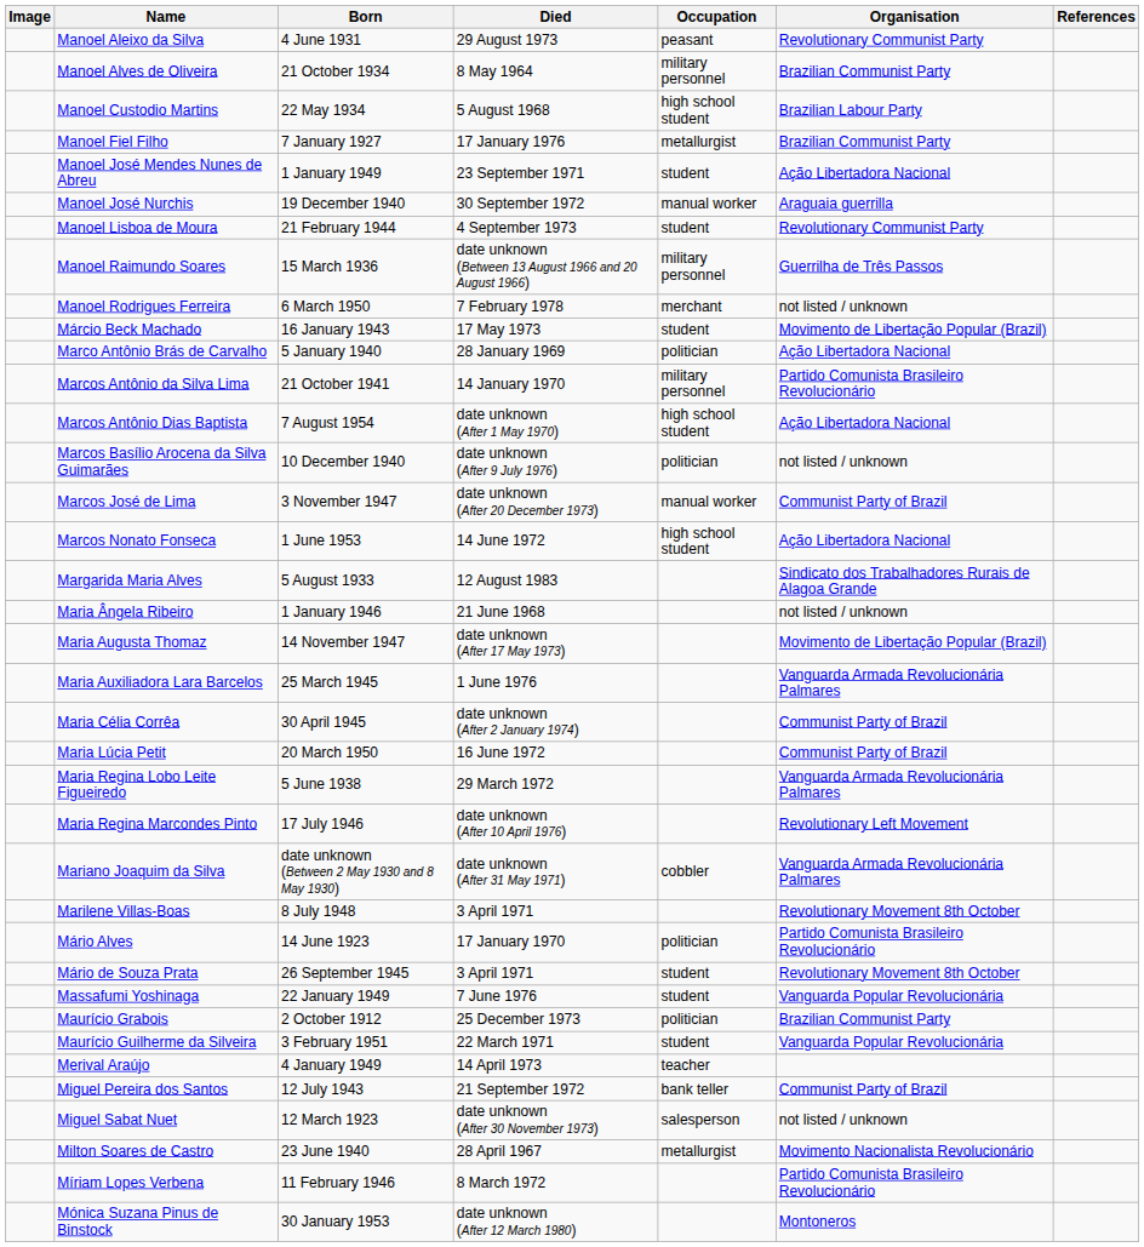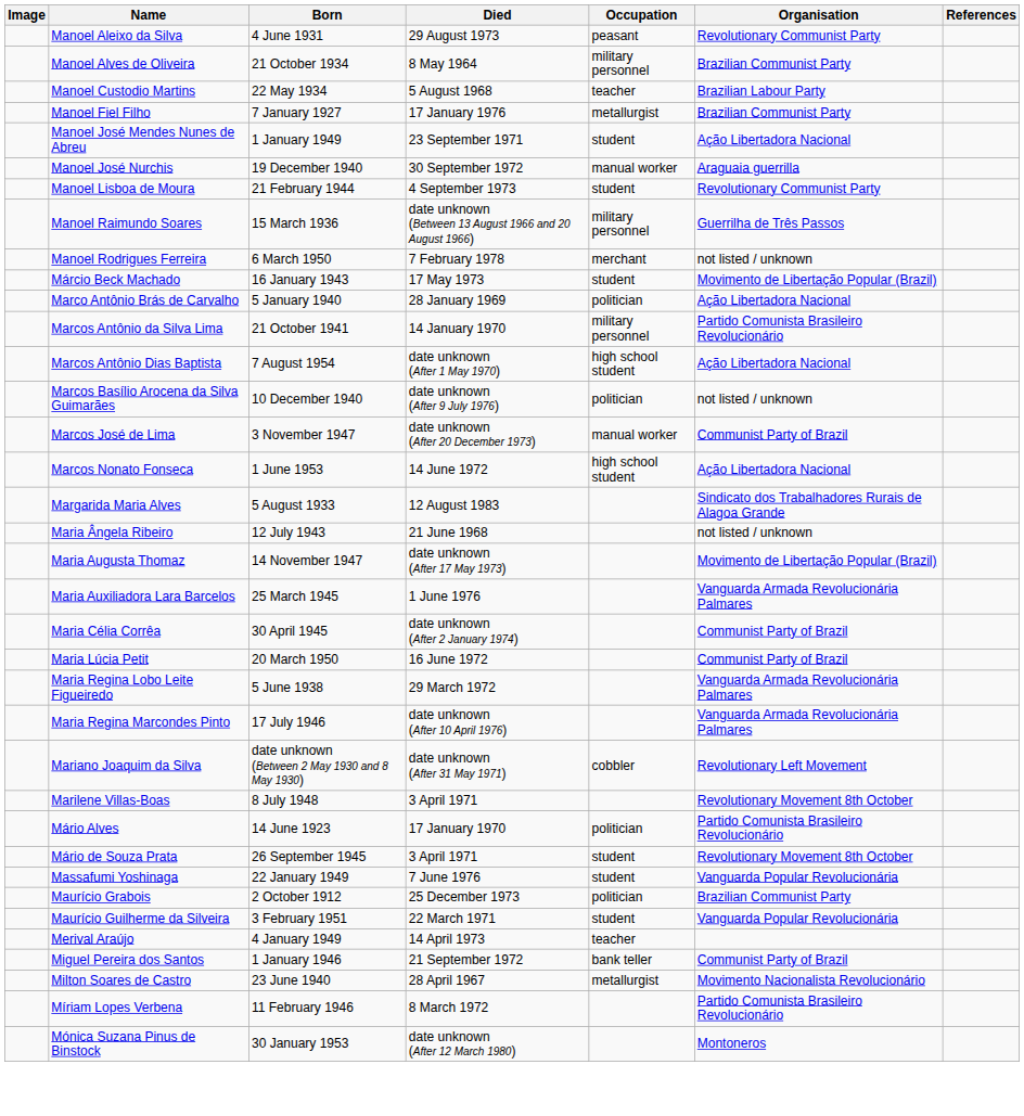 <table class='wikitable sortable'>
 <tr>
 <th>Image</th>
 <th>Name</th>
 <th>Born</th>
 <th>Died</th>
 <th>Occupation</th>
 <th>Organisation</th>
 <th>References</th>
 </tr>
 <tr>
 <td></td>
 <td><a href='#'>Manoel Aleixo da Silva</a></td>
 <td>4 June 1931</td>
 <td>29 August 1973</td>
 <td>peasant</td>
 <td><a href='#'>Revolutionary Communist Party</a></td>
 <td></td>
 </tr>
 <tr>
 <td></td>
 <td><a href='#'>Manoel Alves de Oliveira</a></td>
 <td>21 October 1934</td>
 <td>8 May 1964</td>
 <td>military personnel</td>
 <td><a href='#'>Brazilian Communist Party</a></td>
 <td></td>
 </tr>
 <tr>
 <td></td>
 <td><a href='#'>Manoel Custodio Martins</a></td>
 <td>22 May 1934</td>
 <td>5 August 1968</td>
-<td>high school student</td>
+<td>teacher</td>
 <td><a href='#'>Brazilian Labour Party</a></td>
 <td></td>
 </tr>
 <tr>
 <td></td>
 <td><a href='#'>Manoel Fiel Filho</a></td>
 <td>7 January 1927</td>
 <td>17 January 1976</td>
 <td>metallurgist</td>
 <td><a href='#'>Brazilian Communist Party</a></td>
 <td></td>
 </tr>
 <tr>
 <td></td>
 <td><a href='#'>Manoel José Mendes Nunes de Abreu</a></td>
 <td>1 January 1949</td>
 <td>23 September 1971</td>
 <td>student</td>
 <td><a href='#'>Ação Libertadora Nacional</a></td>
 <td></td>
 </tr>
 <tr>
 <td></td>
 <td><a href='#'>Manoel José Nurchis</a></td>
 <td>19 December 1940</td>
 <td>30 September 1972</td>
 <td>manual worker</td>
 <td><a href='#'>Araguaia guerrilla</a></td>
 <td></td>
 </tr>
 <tr>
 <td></td>
 <td><a href='#'>Manoel Lisboa de Moura</a></td>
 <td>21 February 1944</td>
 <td>4 September 1973</td>
 <td>student</td>
 <td><a href='#'>Revolutionary Communist Party</a></td>
 <td></td>
 </tr>
 <tr>
 <td></td>
 <td><a href='#'>Manoel Raimundo Soares</a></td>
 <td>15 March 1936</td>
 <td>date unknown<br>(<small><em>Between 13 August 1966 and 20 August 1966</em></small>)</td>
 <td>military personnel</td>
 <td><a href='#'>Guerrilha de Três Passos</a></td>
 <td></td>
 </tr>
 <tr>
 <td></td>
 <td><a href='#'>Manoel Rodrigues Ferreira</a></td>
 <td>6 March 1950</td>
 <td>7 February 1978</td>
 <td>merchant</td>
 <td>not listed / unknown</td>
 <td></td>
 </tr>
 <tr>
 <td></td>
 <td><a href='#'>Márcio Beck Machado</a></td>
 <td>16 January 1943</td>
 <td>17 May 1973</td>
 <td>student</td>
 <td><a href='#'>Movimento de Libertação Popular (Brazil)</a></td>
 <td></td>
 </tr>
 <tr>
 <td></td>
 <td><a href='#'>Marco Antônio Brás de Carvalho</a></td>
 <td>5 January 1940</td>
 <td>28 January 1969</td>
 <td>politician</td>
 <td><a href='#'>Ação Libertadora Nacional</a></td>
 <td></td>
 </tr>
 <tr>
 <td></td>
 <td><a href='#'>Marcos Antônio da Silva Lima</a></td>
 <td>21 October 1941</td>
 <td>14 January 1970</td>
 <td>military personnel</td>
 <td><a href='#'>Partido Comunista Brasileiro Revolucionário</a></td>
 <td></td>
 </tr>
 <tr>
 <td></td>
 <td><a href='#'>Marcos Antônio Dias Baptista</a></td>
 <td>7 August 1954</td>
 <td>date unknown<br>(<small><em>After 1 May 1970</em></small>)</td>
 <td>high school student</td>
 <td><a href='#'>Ação Libertadora Nacional</a></td>
 <td></td>
 </tr>
 <tr>
 <td></td>
 <td><a href='#'>Marcos Basílio Arocena da Silva Guimarães</a></td>
 <td>10 December 1940</td>
 <td>date unknown<br>(<small><em>After 9 July 1976</em></small>)</td>
 <td>politician</td>
 <td>not listed / unknown</td>
 <td></td>
 </tr>
 <tr>
 <td></td>
 <td><a href='#'>Marcos José de Lima</a></td>
 <td>3 November 1947</td>
 <td>date unknown<br>(<small><em>After 20 December 1973</em></small>)</td>
 <td>manual worker</td>
 <td><a href='#'>Communist Party of Brazil</a></td>
 <td></td>
 </tr>
 <tr>
 <td></td>
 <td><a href='#'>Marcos Nonato Fonseca</a></td>
 <td>1 June 1953</td>
 <td>14 June 1972</td>
 <td>high school student</td>
 <td><a href='#'>Ação Libertadora Nacional</a></td>
 <td></td>
 </tr>
 <tr>
 <td></td>
 <td><a href='#'>Margarida Maria Alves</a></td>
 <td>5 August 1933</td>
 <td>12 August 1983</td>
 <td></td>
 <td><a href='#'>Sindicato dos Trabalhadores Rurais de Alagoa Grande</a></td>
 <td></td>
 </tr>
 <tr>
 <td></td>
 <td><a href='#'>Maria Ângela Ribeiro</a></td>
-<td>1 January 1946</td>
+<td>12 July 1943</td>
 <td>21 June 1968</td>
 <td></td>
 <td>not listed / unknown</td>
 <td></td>
 </tr>
 <tr>
 <td></td>
 <td><a href='#'>Maria Augusta Thomaz</a></td>
 <td>14 November 1947</td>
 <td>date unknown<br>(<small><em>After 17 May 1973</em></small>)</td>
 <td></td>
 <td><a href='#'>Movimento de Libertação Popular (Brazil)</a></td>
 <td></td>
 </tr>
 <tr>
 <td></td>
 <td><a href='#'>Maria Auxiliadora Lara Barcelos</a></td>
 <td>25 March 1945</td>
 <td>1 June 1976</td>
 <td></td>
 <td><a href='#'>Vanguarda Armada Revolucionária Palmares</a></td>
 <td></td>
 </tr>
 <tr>
 <td></td>
 <td><a href='#'>Maria Célia Corrêa</a></td>
 <td>30 April 1945</td>
 <td>date unknown<br>(<small><em>After 2 January 1974</em></small>)</td>
 <td></td>
 <td><a href='#'>Communist Party of Brazil</a></td>
 <td></td>
 </tr>
 <tr>
 <td></td>
 <td><a href='#'>Maria Lúcia Petit</a></td>
 <td>20 March 1950</td>
 <td>16 June 1972</td>
 <td></td>
 <td><a href='#'>Communist Party of Brazil</a></td>
 <td></td>
 </tr>
 <tr>
 <td></td>
 <td><a href='#'>Maria Regina Lobo Leite Figueiredo</a></td>
 <td>5 June 1938</td>
 <td>29 March 1972</td>
 <td></td>
 <td><a href='#'>Vanguarda Armada Revolucionária Palmares</a></td>
 <td></td>
 </tr>
 <tr>
 <td></td>
 <td><a href='#'>Maria Regina Marcondes Pinto</a></td>
 <td>17 July 1946</td>
 <td>date unknown<br>(<small><em>After 10 April 1976</em></small>)</td>
 <td></td>
-<td><a href='#'>Revolutionary Left Movement</a></td>
+<td><a href='#'>Vanguarda Armada Revolucionária Palmares</a></td>
 <td></td>
 </tr>
 <tr>
 <td></td>
 <td><a href='#'>Mariano Joaquim da Silva</a></td>
 <td>date unknown<br>(<small><em>Between 2 May 1930 and 8 May 1930</em></small>)</td>
 <td>date unknown<br>(<small><em>After 31 May 1971</em></small>)</td>
 <td>cobbler</td>
-<td><a href='#'>Vanguarda Armada Revolucionária Palmares</a></td>
+<td><a href='#'>Revolutionary Left Movement</a></td>
 <td></td>
 </tr>
 <tr>
 <td></td>
 <td><a href='#'>Marilene Villas-Boas</a></td>
 <td>8 July 1948</td>
 <td>3 April 1971</td>
 <td></td>
 <td><a href='#'>Revolutionary Movement 8th October</a></td>
 <td></td>
 </tr>
 <tr>
 <td></td>
 <td><a href='#'>Mário Alves</a></td>
 <td>14 June 1923</td>
 <td>17 January 1970</td>
 <td>politician</td>
 <td><a href='#'>Partido Comunista Brasileiro Revolucionário</a></td>
 <td></td>
 </tr>
 <tr>
 <td></td>
 <td><a href='#'>Mário de Souza Prata</a></td>
 <td>26 September 1945</td>
 <td>3 April 1971</td>
 <td>student</td>
 <td><a href='#'>Revolutionary Movement 8th October</a></td>
 <td></td>
 </tr>
 <tr>
 <td></td>
 <td><a href='#'>Massafumi Yoshinaga</a></td>
 <td>22 January 1949</td>
 <td>7 June 1976</td>
 <td>student</td>
 <td><a href='#'>Vanguarda Popular Revolucionária</a></td>
 <td></td>
 </tr>
 <tr>
 <td></td>
 <td><a href='#'>Maurício Grabois</a></td>
 <td>2 October 1912</td>
 <td>25 December 1973</td>
 <td>politician</td>
 <td><a href='#'>Brazilian Communist Party</a></td>
 <td></td>
 </tr>
 <tr>
 <td></td>
 <td><a href='#'>Maurício Guilherme da Silveira</a></td>
 <td>3 February 1951</td>
 <td>22 March 1971</td>
 <td>student</td>
 <td><a href='#'>Vanguarda Popular Revolucionária</a></td>
 <td></td>
 </tr>
 <tr>
 <td></td>
 <td><a href='#'>Merival Araújo</a></td>
 <td>4 January 1949</td>
 <td>14 April 1973</td>
 <td>teacher</td>
 <td></td>
 <td></td>
 </tr>
 <tr>
 <td></td>
 <td><a href='#'>Miguel Pereira dos Santos</a></td>
-<td>12 July 1943</td>
+<td>1 January 1946</td>
 <td>21 September 1972</td>
 <td>bank teller</td>
 <td><a href='#'>Communist Party of Brazil</a></td>
-<td></td>
-</tr>
-<tr>
-<td></td>
-<td><a href='#'>Miguel Sabat Nuet</a></td>
-<td>12 March 1923</td>
-<td>date unknown<br>(<small><em>After 30 November 1973</em></small>)</td>
-<td>salesperson</td>
-<td>not listed / unknown</td>
 <td></td>
 </tr>
 <tr>
 <td></td>
 <td><a href='#'>Milton Soares de Castro</a></td>
 <td>23 June 1940</td>
 <td>28 April 1967</td>
 <td>metallurgist</td>
 <td><a href='#'>Movimento Nacionalista Revolucionário</a></td>
 <td></td>
 </tr>
 <tr>
 <td></td>
 <td><a href='#'>Míriam Lopes Verbena</a></td>
 <td>11 February 1946</td>
 <td>8 March 1972</td>
 <td></td>
 <td><a href='#'>Partido Comunista Brasileiro Revolucionário</a></td>
 <td></td>
 </tr>
 <tr>
 <td></td>
 <td><a href='#'>Mónica Suzana Pinus de Binstock</a></td>
 <td>30 January 1953</td>
 <td>date unknown<br>(<small><em>After 12 March 1980</em></small>)</td>
 <td></td>
 <td><a href='#'>Montoneros</a></td>
 <td></td>
 </tr>
 </table>
